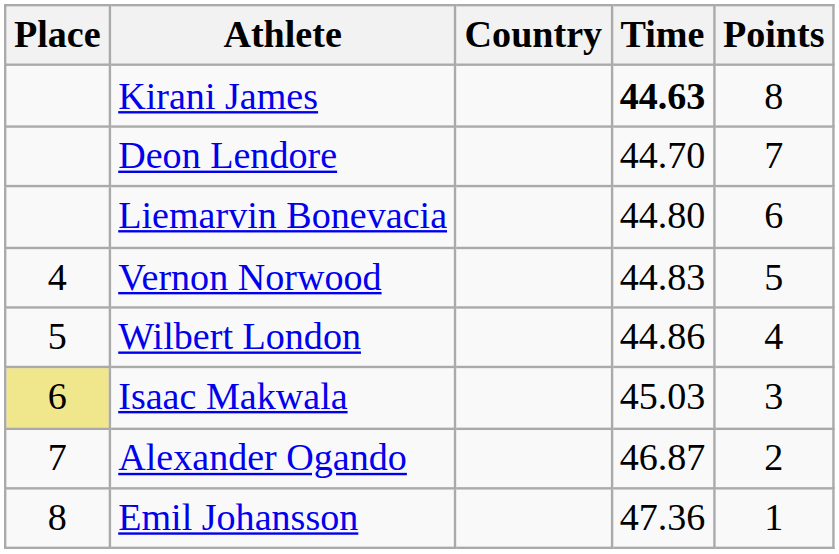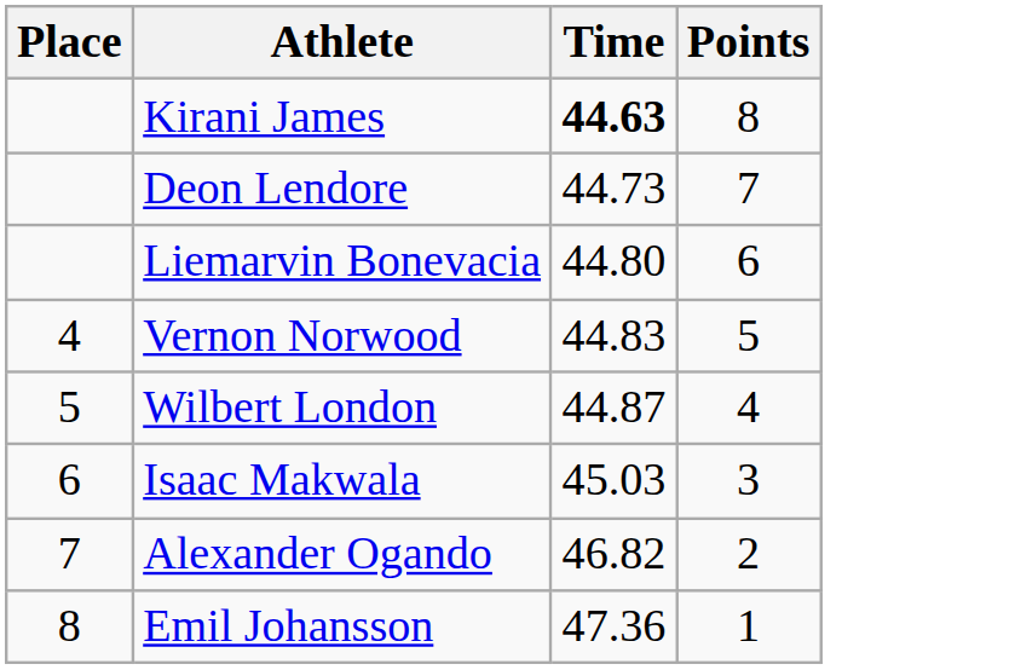 <table class="wikitable">
 <tr>
 <th>Place</th>
 <th>Athlete</th>
-<th>Country</th>
 <th>Time</th>
 <th>Points</th>
 </tr>
 <tr>
 <td align=center></td>
 <td><a href='#'>Kirani James</a></td>
-<td></td>
 <td><strong>44.63</strong></td>
 <td align=center>8</td>
 </tr>
 <tr>
 <td align=center></td>
 <td><a href='#'>Deon Lendore</a></td>
-<td></td>
-<td>44.70</td>
+<td>44.73</td>
 <td align=center>7</td>
 </tr>
 <tr>
 <td align=center></td>
 <td><a href='#'>Liemarvin Bonevacia</a></td>
-<td></td>
 <td>44.80</td>
 <td align=center>6</td>
 </tr>
 <tr>
 <td align=center>4</td>
 <td><a href='#'>Vernon Norwood</a></td>
-<td></td>
 <td>44.83</td>
 <td align=center>5</td>
 </tr>
 <tr>
 <td align=center>5</td>
 <td><a href='#'>Wilbert London</a></td>
-<td></td>
-<td>44.86</td>
+<td>44.87</td>
 <td align=center>4</td>
 </tr>
 <tr>
-<td align=center style="background: khaki;">6</td>
+<td align=center>6</td>
 <td><a href='#'>Isaac Makwala</a></td>
-<td></td>
 <td>45.03</td>
 <td align=center>3</td>
 </tr>
 <tr>
 <td align=center>7</td>
 <td><a href='#'>Alexander Ogando</a></td>
-<td></td>
-<td>46.87</td>
+<td>46.82</td>
 <td align=center>2</td>
 </tr>
 <tr>
 <td align=center>8</td>
 <td><a href='#'>Emil Johansson</a></td>
-<td></td>
 <td>47.36</td>
 <td align=center>1</td>
 </tr>
 </table>
